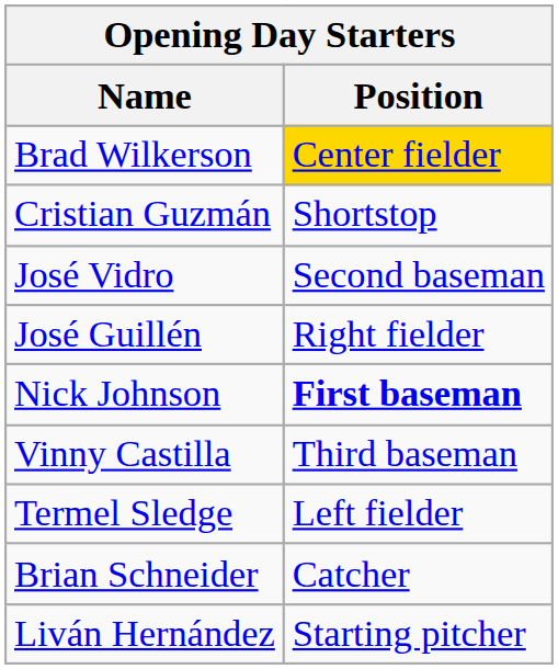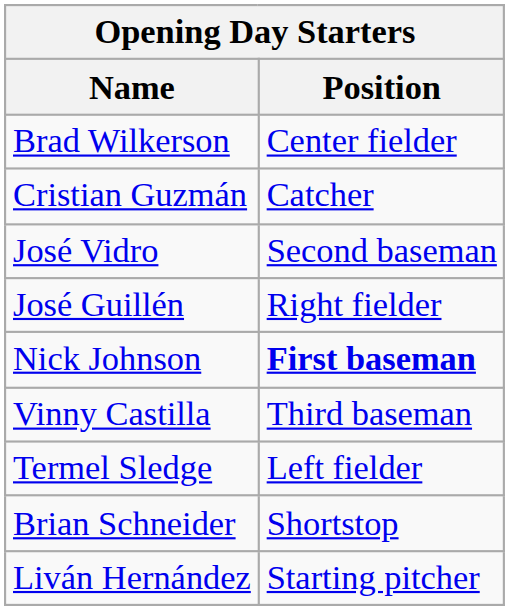 <table class="wikitable" style="text-align:left">
 <tr>
 <th colspan="2">Opening Day Starters</th>
 </tr>
 <tr>
 <th>Name</th>
 <th>Position</th>
 </tr>
 <tr>
 <td><a href='#'>Brad Wilkerson</a></td>
-<td style="background: gold;"><a href='#'>Center fielder</a></td>
+<td><a href='#'>Center fielder</a></td>
 </tr>
 <tr>
 <td><a href='#'>Cristian Guzmán</a></td>
-<td><a href='#'>Shortstop</a></td>
+<td><a href='#'>Catcher</a></td>
 </tr>
 <tr>
 <td><a href='#'>José Vidro</a></td>
 <td><a href='#'>Second baseman</a></td>
 </tr>
 <tr>
 <td><a href='#'>José Guillén</a></td>
 <td><a href='#'>Right fielder</a></td>
 </tr>
 <tr>
 <td><a href='#'>Nick Johnson</a></td>
 <td><strong><a href='#'>First baseman</a></strong></td>
 </tr>
 <tr>
 <td><a href='#'>Vinny Castilla</a></td>
 <td><a href='#'>Third baseman</a></td>
 </tr>
 <tr>
 <td><a href='#'>Termel Sledge</a></td>
 <td><a href='#'>Left fielder</a></td>
 </tr>
 <tr>
 <td><a href='#'>Brian Schneider</a></td>
-<td><a href='#'>Catcher</a></td>
+<td><a href='#'>Shortstop</a></td>
 </tr>
 <tr>
 <td><a href='#'>Liván Hernández</a></td>
 <td><a href='#'>Starting pitcher</a></td>
 </tr>
 </table>
